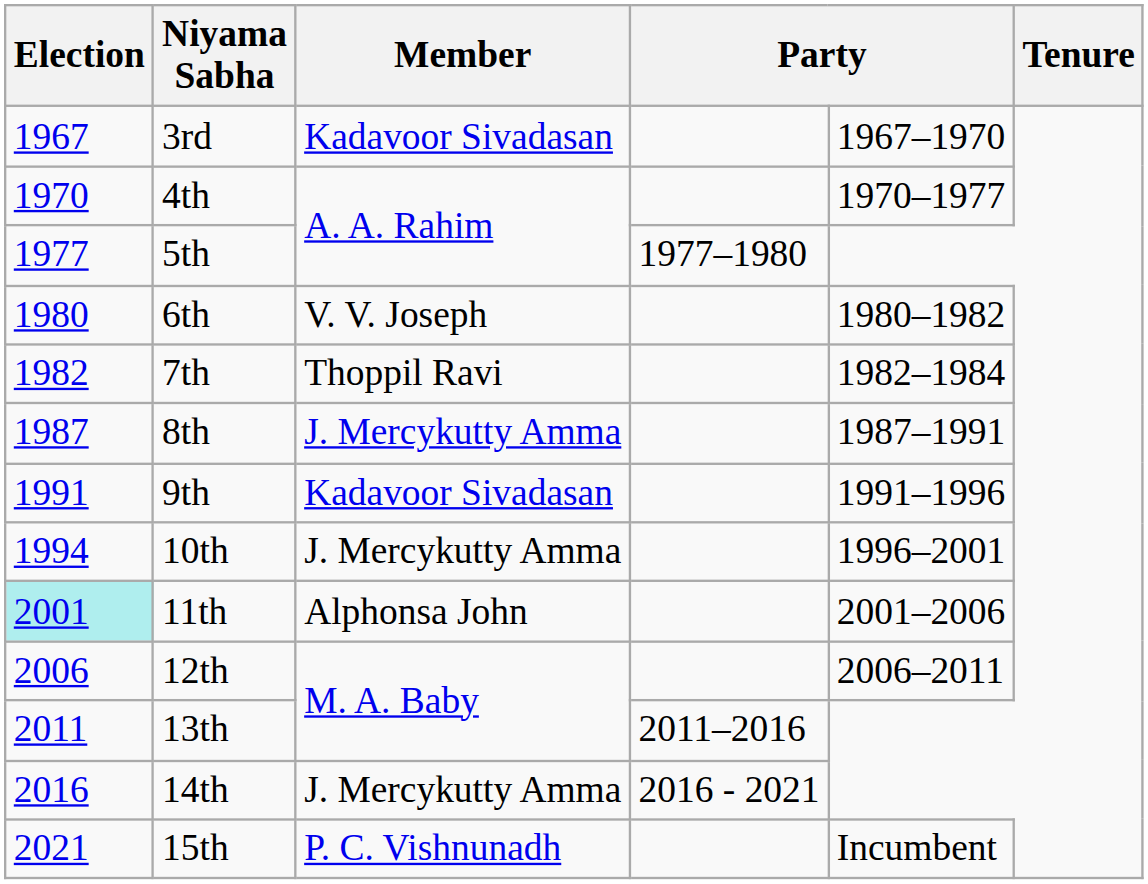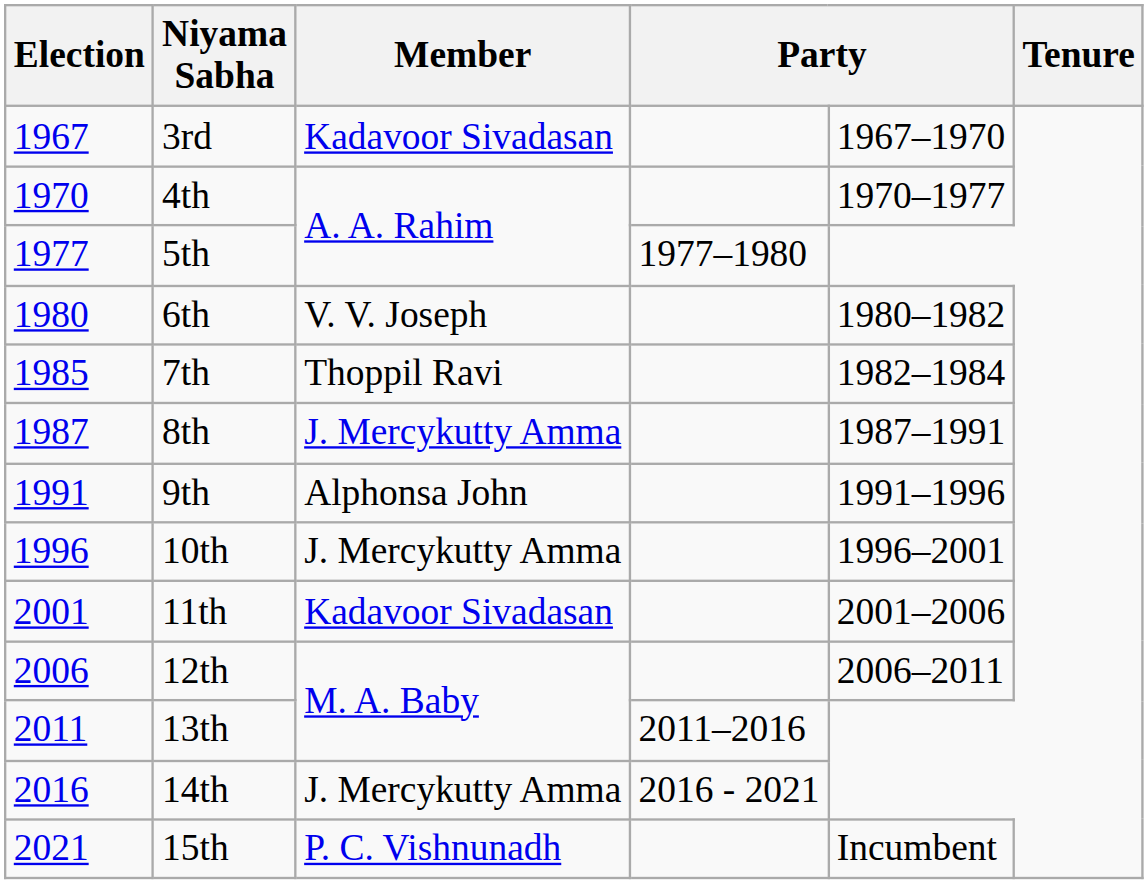 <table class="wikitable sortable">
 <tr>
 <th>Election</th>
 <th>Niyama<br>Sabha</th>
 <th>Member</th>
 <th colspan="2">Party</th>
 <th>Tenure</th>
 </tr>
 <tr>
 <td><a href='#'>1967</a></td>
 <td>3rd</td>
 <td><a href='#'>Kadavoor Sivadasan</a></td>
 <td></td>
 <td>1967–1970</td>
 </tr>
 <tr>
 <td><a href='#'>1970</a></td>
 <td>4th</td>
 <td rowspan="2"><a href='#'>A. A. Rahim</a></td>
 <td></td>
 <td>1970–1977</td>
 </tr>
 <tr>
 <td><a href='#'>1977</a></td>
 <td>5th</td>
 <td>1977–1980</td>
 </tr>
 <tr>
 <td><a href='#'>1980</a></td>
 <td>6th</td>
 <td>V. V. Joseph</td>
 <td></td>
 <td>1980–1982</td>
 </tr>
 <tr>
-<td><a href='#'>1982</a></td>
+<td><a href='#'>1985</a></td>
 <td>7th</td>
 <td>Thoppil Ravi</td>
 <td></td>
 <td>1982–1984</td>
 </tr>
 <tr>
 <td><a href='#'>1987</a></td>
 <td>8th</td>
 <td><a href='#'>J. Mercykutty Amma</a></td>
 <td></td>
 <td>1987–1991</td>
 </tr>
 <tr>
 <td><a href='#'>1991</a></td>
 <td>9th</td>
-<td><a href='#'>Kadavoor Sivadasan</a></td>
+<td>Alphonsa John</td>
 <td></td>
 <td>1991–1996</td>
 </tr>
 <tr>
-<td><a href='#'>1994</a></td>
+<td><a href='#'>1996</a></td>
 <td>10th</td>
 <td>J. Mercykutty Amma</td>
 <td></td>
 <td>1996–2001</td>
 </tr>
 <tr>
-<td style="background: paleturquoise;"><a href='#'>2001</a></td>
+<td><a href='#'>2001</a></td>
 <td>11th</td>
-<td>Alphonsa John</td>
+<td><a href='#'>Kadavoor Sivadasan</a></td>
 <td></td>
 <td>2001–2006</td>
 </tr>
 <tr>
 <td><a href='#'>2006</a></td>
 <td>12th</td>
 <td rowspan="2"><a href='#'>M. A. Baby</a></td>
 <td></td>
 <td>2006–2011</td>
 </tr>
 <tr>
 <td><a href='#'>2011</a></td>
 <td>13th</td>
 <td>2011–2016</td>
 </tr>
 <tr>
 <td><a href='#'>2016</a></td>
 <td>14th</td>
 <td>J. Mercykutty Amma</td>
 <td>2016 - 2021</td>
 </tr>
 <tr>
 <td><a href='#'>2021</a></td>
 <td>15th</td>
 <td><a href='#'>P. C. Vishnunadh</a></td>
 <td></td>
 <td>Incumbent</td>
 </tr>
 </table>
